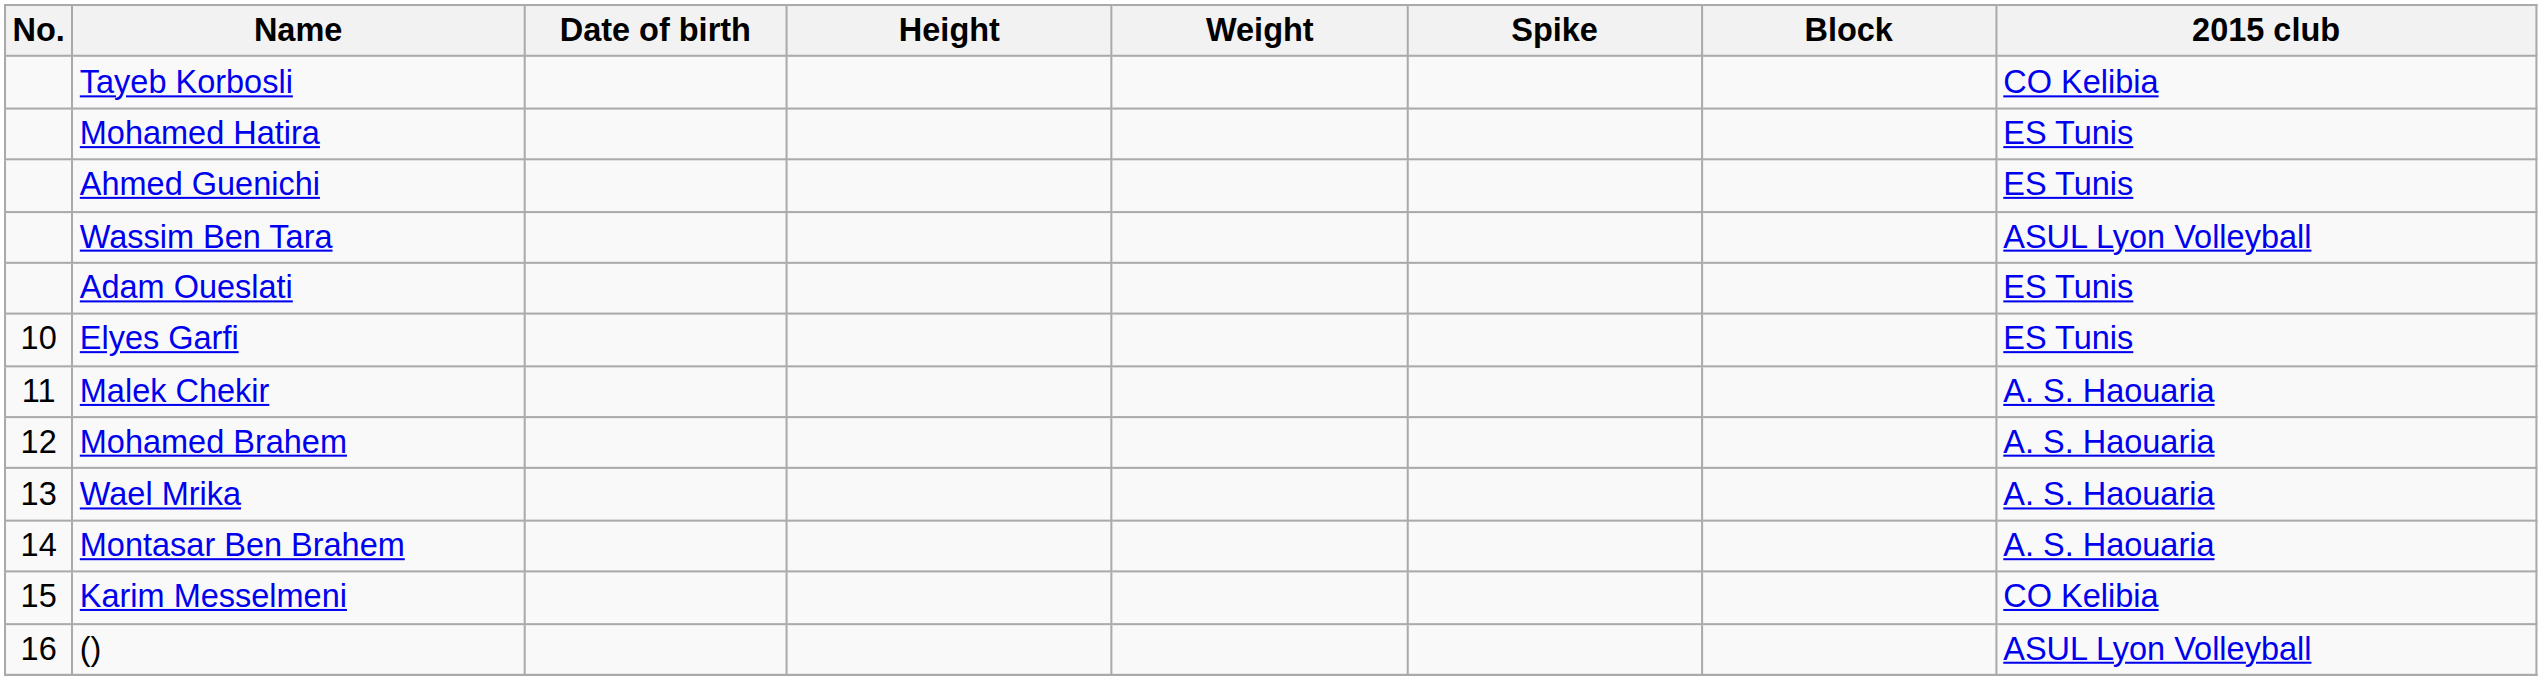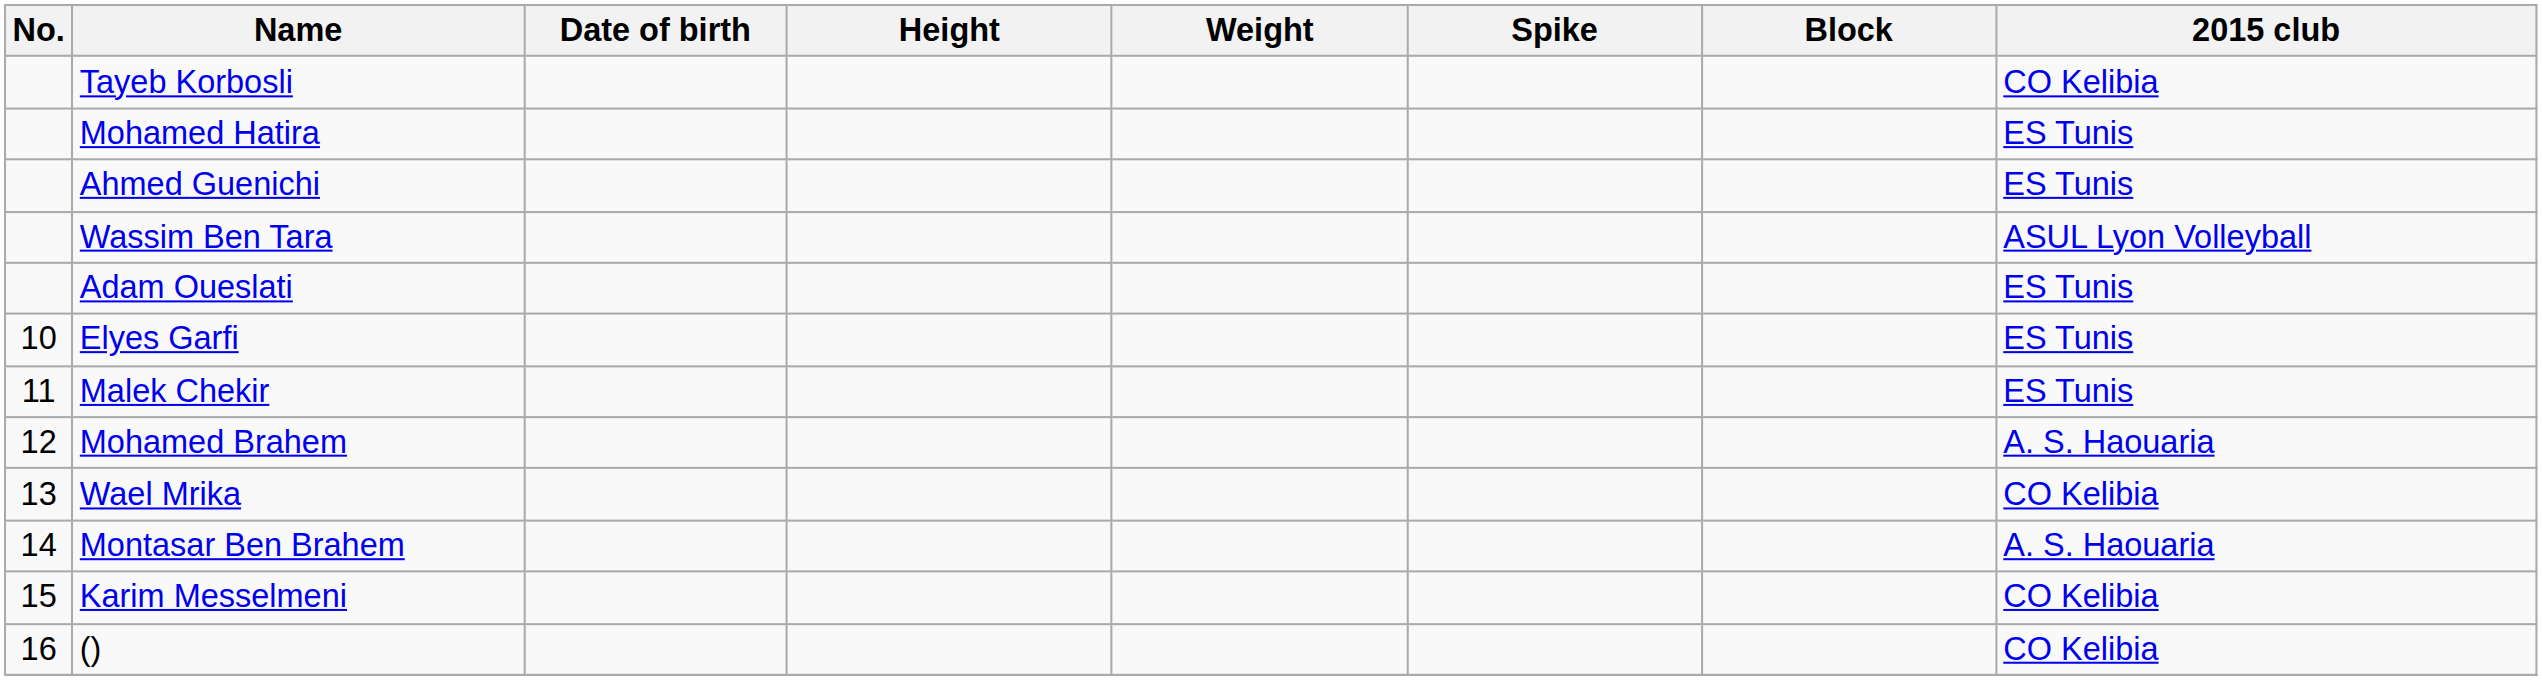 <table class="wikitable sortable" style="font-size:100%; text-align:center;">
 <tr>
 <th>No.</th>
 <th style="width:14em">Name</th>
 <th style="width:8em">Date of birth</th>
 <th style="width:10em">Height</th>
 <th style="width:9em">Weight</th>
 <th style="width:9em">Spike</th>
 <th style="width:9em">Block</th>
 <th style="width:17em">2015 club</th>
 </tr>
 <tr>
 <td></td>
 <td align=left><a href='#'>Tayeb Korbosli</a></td>
 <td align=right></td>
 <td></td>
 <td></td>
 <td></td>
 <td></td>
 <td align=left> <a href='#'>CO Kelibia</a></td>
 </tr>
 <tr>
 <td></td>
 <td align=left><a href='#'>Mohamed Hatira</a></td>
 <td align=right></td>
 <td></td>
 <td></td>
 <td></td>
 <td></td>
 <td align=left> <a href='#'>ES Tunis</a></td>
 </tr>
 <tr>
 <td></td>
 <td align=left><a href='#'>Ahmed Guenichi</a></td>
 <td align=right></td>
 <td></td>
 <td></td>
 <td></td>
 <td></td>
 <td align=left> <a href='#'>ES Tunis</a></td>
 </tr>
 <tr>
 <td></td>
 <td align=left><a href='#'>Wassim Ben Tara</a></td>
 <td align=right></td>
 <td></td>
 <td></td>
 <td></td>
 <td></td>
 <td align=left> <a href='#'>ASUL Lyon Volleyball</a></td>
 </tr>
 <tr>
 <td></td>
 <td align=left><a href='#'>Adam Oueslati</a></td>
 <td align=right></td>
 <td></td>
 <td></td>
 <td></td>
 <td></td>
 <td align=left> <a href='#'>ES Tunis</a></td>
 </tr>
 <tr>
 <td>10</td>
 <td align=left><a href='#'>Elyes Garfi</a></td>
 <td align=right></td>
 <td></td>
 <td></td>
 <td></td>
 <td></td>
 <td align=left> <a href='#'>ES Tunis</a></td>
 </tr>
 <tr>
 <td>11</td>
 <td align=left><a href='#'>Malek Chekir</a></td>
 <td align=right></td>
 <td></td>
 <td></td>
 <td></td>
 <td></td>
-<td align=left> <a href='#'>A. S. Haouaria</a></td>
+<td align=left> <a href='#'>ES Tunis</a></td>
 </tr>
 <tr>
 <td>12</td>
 <td align=left><a href='#'>Mohamed Brahem</a></td>
 <td align=right></td>
 <td></td>
 <td></td>
 <td></td>
 <td></td>
 <td align=left> <a href='#'>A. S. Haouaria</a></td>
 </tr>
 <tr>
 <td>13</td>
 <td align=left><a href='#'>Wael Mrika</a></td>
 <td align=right></td>
 <td></td>
 <td></td>
 <td></td>
 <td></td>
-<td align=left> <a href='#'>A. S. Haouaria</a></td>
+<td align=left> <a href='#'>CO Kelibia</a></td>
 </tr>
 <tr>
 <td>14</td>
 <td align=left><a href='#'>Montasar Ben Brahem</a></td>
 <td align=right></td>
 <td></td>
 <td></td>
 <td></td>
 <td></td>
 <td align=left> <a href='#'>A. S. Haouaria</a></td>
 </tr>
 <tr>
 <td>15</td>
 <td align=left><a href='#'>Karim Messelmeni</a></td>
 <td align=right></td>
 <td></td>
 <td></td>
 <td></td>
 <td></td>
 <td align=left> <a href='#'>CO Kelibia</a></td>
 </tr>
 <tr>
 <td>16</td>
 <td align=left> ()</td>
 <td align=right></td>
 <td></td>
 <td></td>
 <td></td>
 <td></td>
-<td align=left> <a href='#'>ASUL Lyon Volleyball</a></td>
+<td align=left> <a href='#'>CO Kelibia</a></td>
 </tr>
 <tr>
 </tr>
 </table>
